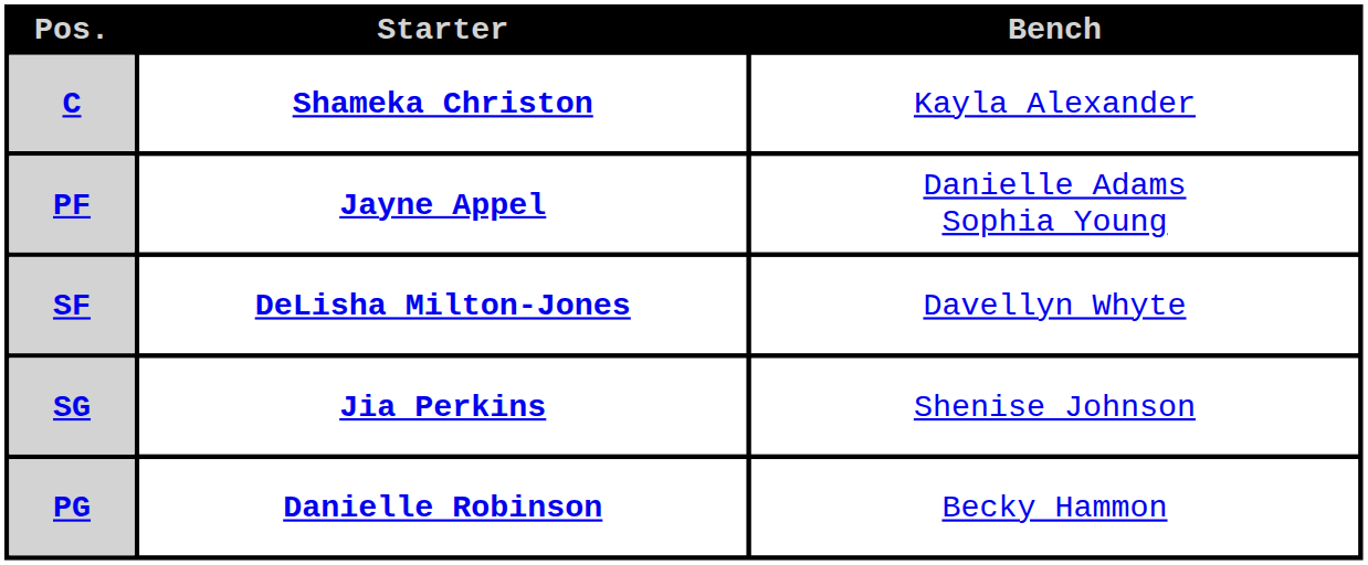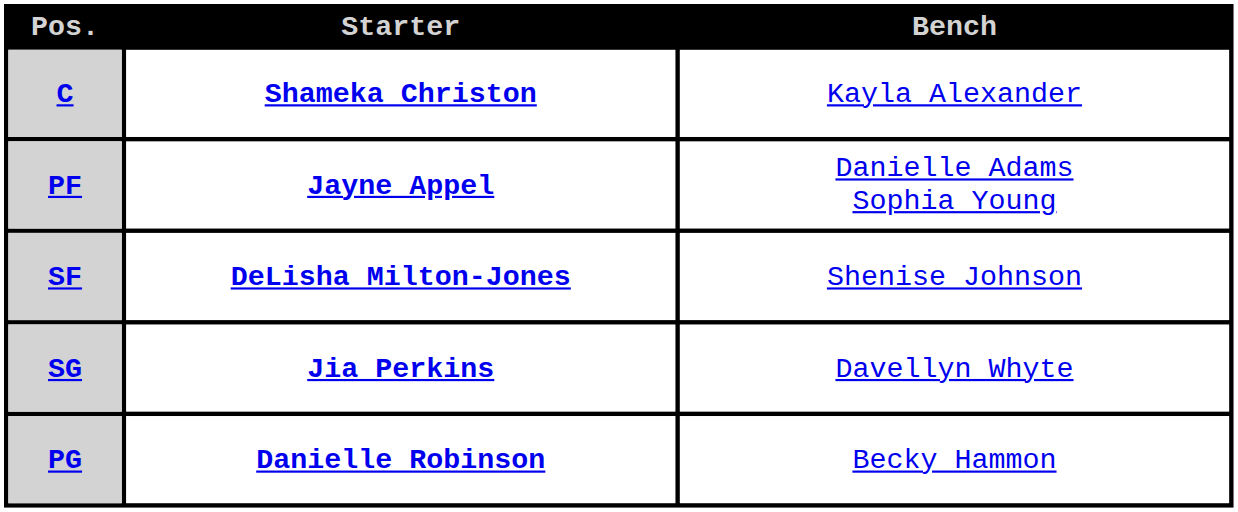 <table style="text-align: center; background:#000000; color:#D3D3D3">
 <tr>
 <th width="50">Pos.</th>
 <th width="250">Starter</th>
 <th width="250">Bench</th>
 </tr>
 <tr style="height:40px; background:white; color:#092C57">
 <th style="background:#D3D3D3"><a href='#'><span>C</span></a></th>
 <td><strong><a href='#'>Shameka Christon</a></strong></td>
 <td><a href='#'>Kayla Alexander</a></td>
 </tr>
 <tr style="height:40px; background:white; color:#092C57">
 <th style="background:#D3D3D3"><a href='#'><span>PF</span></a></th>
 <td><strong><a href='#'>Jayne Appel</a></strong></td>
 <td><a href='#'>Danielle Adams</a><br><a href='#'>Sophia Young</a> </td>
 </tr>
 <tr style="height:40px; background:white; color:#092C57">
 <th style="background:#D3D3D3"><a href='#'><span>SF</span></a></th>
 <td><strong><a href='#'>DeLisha Milton-Jones</a></strong></td>
-<td><a href='#'>Davellyn Whyte</a></td>
+<td><a href='#'>Shenise Johnson</a></td>
 </tr>
 <tr style="height:40px; background:white; color:#092C57">
 <th style="background:#D3D3D3"><a href='#'><span>SG</span></a></th>
 <td><strong><a href='#'>Jia Perkins</a></strong></td>
-<td><a href='#'>Shenise Johnson</a></td>
+<td><a href='#'>Davellyn Whyte</a></td>
 </tr>
 <tr style="height:40px; background:white; color:#092C57">
 <th style="background:#D3D3D3"><a href='#'><span>PG</span></a></th>
 <td><strong><a href='#'>Danielle Robinson</a></strong></td>
 <td><a href='#'>Becky Hammon</a> </td>
 </tr>
 </table>
